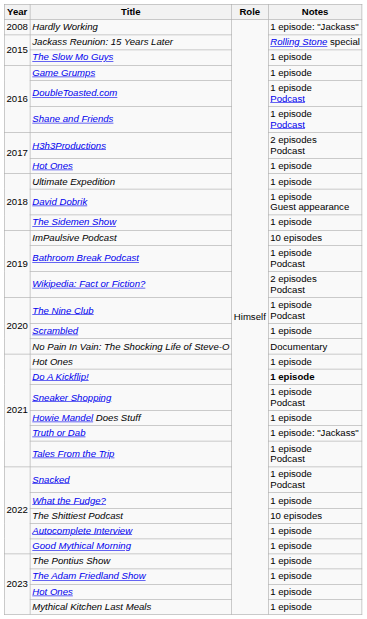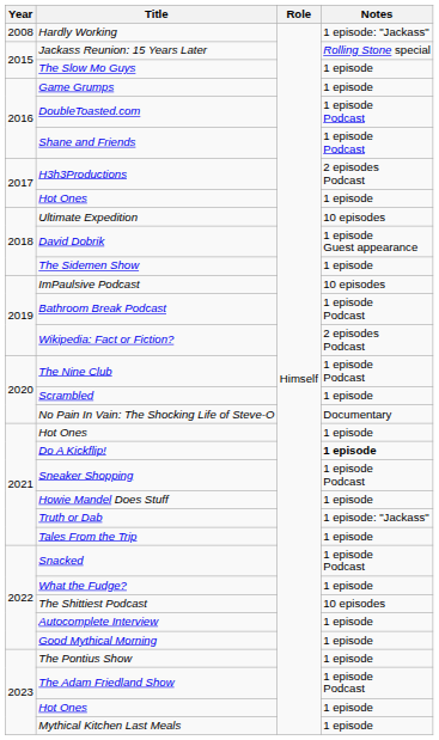 <table class="wikitable">
 <tr>
 <th>Year</th>
 <th>Title</th>
 <th>Role</th>
 <th>Notes</th>
 </tr>
 <tr>
 <td>2008</td>
 <td><em>Hardly Working</em></td>
 <td rowspan="32">Himself</td>
 <td>1 episode: "Jackass"</td>
 </tr>
 <tr>
 <td rowspan="2">2015</td>
 <td><em>Jackass Reunion: 15 Years Later</em></td>
 <td><em><a href='#'>Rolling Stone</a></em> special</td>
 </tr>
 <tr>
 <td><em><a href='#'>The Slow Mo Guys</a></em></td>
 <td>1 episode</td>
 </tr>
 <tr>
 <td rowspan="3">2016</td>
 <td><em><a href='#'>Game Grumps</a></em></td>
 <td>1 episode</td>
 </tr>
 <tr>
 <td><em><a href='#'>DoubleToasted.com</a></em></td>
 <td>1 episode<br><a href='#'>Podcast</a></td>
 </tr>
 <tr>
 <td><em><a href='#'>Shane and Friends</a></em></td>
 <td>1 episode<br><a href='#'>Podcast</a></td>
 </tr>
 <tr>
 <td rowspan="2">2017</td>
 <td><em><a href='#'>H3h3Productions</a></em></td>
 <td>2 episodes<br>Podcast</td>
 </tr>
 <tr>
 <td><em><a href='#'>Hot Ones</a></em></td>
 <td>1 episode</td>
 </tr>
 <tr>
 <td rowspan="3">2018</td>
 <td><em>Ultimate Expedition</em></td>
-<td>1 episode</td>
+<td>10 episodes</td>
 </tr>
 <tr>
 <td><em><a href='#'>David Dobrik</a></em></td>
 <td>1 episode<br>Guest appearance</td>
 </tr>
 <tr>
 <td><em><a href='#'>The Sidemen Show</a></em></td>
 <td>1 episode</td>
 </tr>
 <tr>
 <td rowspan="3">2019</td>
 <td><em>ImPaulsive Podcast</em></td>
 <td>10 episodes</td>
 </tr>
 <tr>
 <td><em><a href='#'>Bathroom Break Podcast</a></em></td>
 <td>1 episode<br>Podcast</td>
 </tr>
 <tr>
 <td><em><a href='#'>Wikipedia: Fact or Fiction?</a></em></td>
 <td>2 episodes<br>Podcast</td>
 </tr>
 <tr '>
 <td rowspan="3">2020</td>
 <td><em><a href='#'>The Nine Club</a></em></td>
 <td>1 episode<br>Podcast</td>
 </tr>
 <tr>
 <td><em><a href='#'>Scrambled</a></em></td>
 <td>1 episode</td>
 </tr>
 <tr>
 <td><em>No Pain In Vain: The Shocking Life of Steve-O</em></td>
 <td>Documentary</td>
 </tr>
 <tr>
 <td rowspan = "6">2021</td>
 <td><em>Hot Ones</em></td>
 <td>1 episode</td>
 </tr>
 <tr>
 <td><em><a href='#'>Do A Kickflip!</a></em></td>
 <td><strong>1 episode</strong></td>
 </tr>
 <tr>
 <td><em><a href='#'>Sneaker Shopping</a></em></td>
 <td>1 episode<br>Podcast</td>
 </tr>
 <tr>
 <td><em><a href='#'>Howie Mandel</a> Does Stuff</em></td>
 <td>1 episode</td>
 </tr>
 <tr>
 <td><em><a href='#'>Truth or Dab</a></em></td>
 <td>1 episode: "Jackass"</td>
 </tr>
 <tr>
 <td><em><a href='#'>Tales From the Trip</a></em></td>
-<td>1 episode<br>Podcast</td>
+<td>1 episode</td>
 </tr>
 <tr>
 <td rowspan= "5">2022</td>
 <td><em><a href='#'>Snacked</a></em></td>
 <td>1 episode<br>Podcast</td>
 </tr>
 <tr>
 <td><em><a href='#'>What the Fudge?</a></em></td>
 <td>1 episode</td>
 </tr>
 <tr>
 <td><em>The Shittiest Podcast</em></td>
 <td>10 episodes</td>
 </tr>
 <tr>
 <td><em><a href='#'>Autocomplete Interview</a></em></td>
 <td>1 episode</td>
 </tr>
 <tr>
 <td><em><a href='#'>Good Mythical Morning</a></em></td>
 <td>1 episode</td>
 </tr>
 <tr>
 <td rowspan= "4">2023</td>
 <td><em>The Pontius Show</em></td>
 <td>1 episode</td>
 </tr>
 <tr>
 <td><em><a href='#'>The Adam Friedland Show</a></em></td>
-<td>1 episode</td>
+<td>1 episode<br>Podcast</td>
 </tr>
 <tr>
 <td><em><a href='#'>Hot Ones</a></em></td>
 <td>1 episode</td>
 </tr>
 <tr>
 <td><em>Mythical Kitchen Last Meals</em></td>
 <td>1 episode</td>
 </tr>
 </table>
